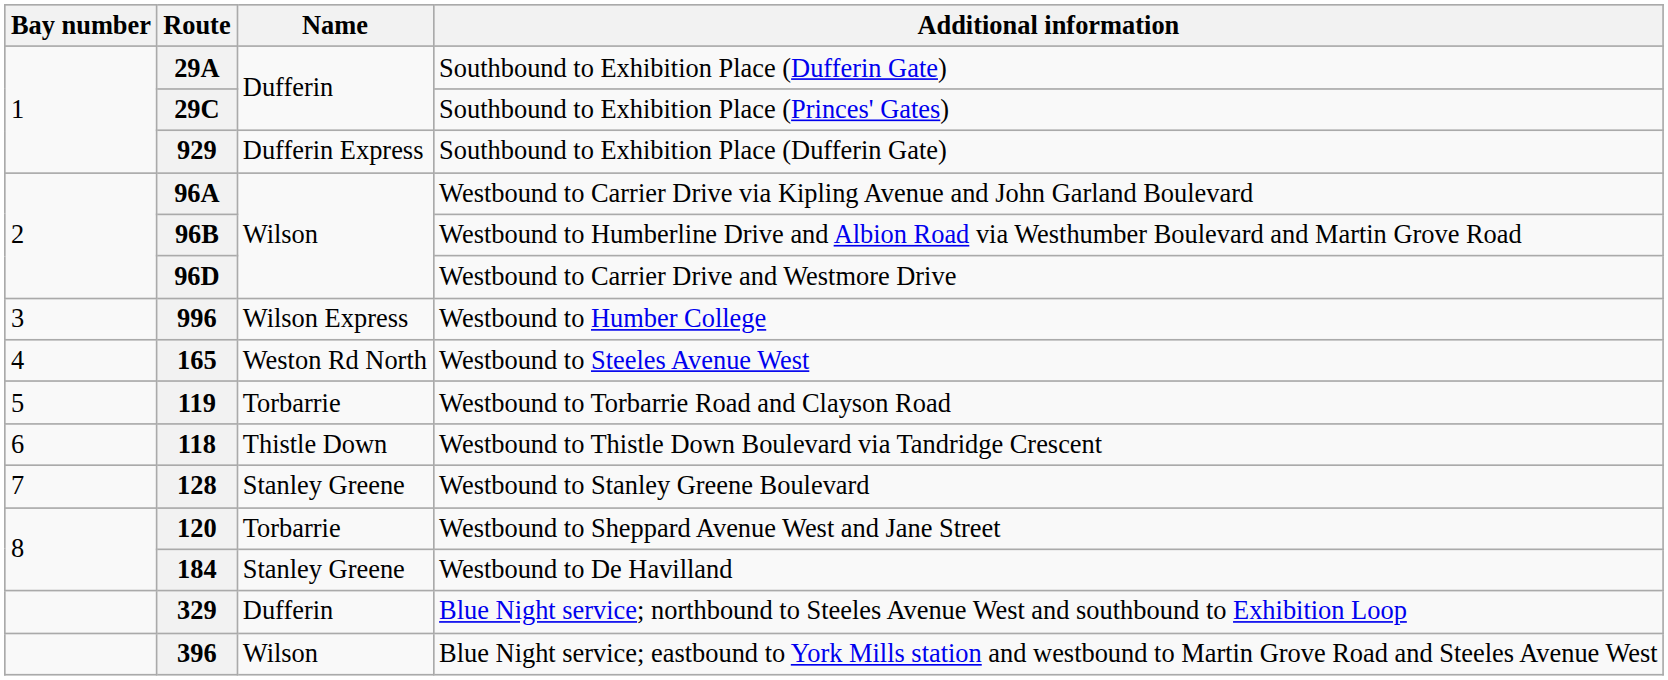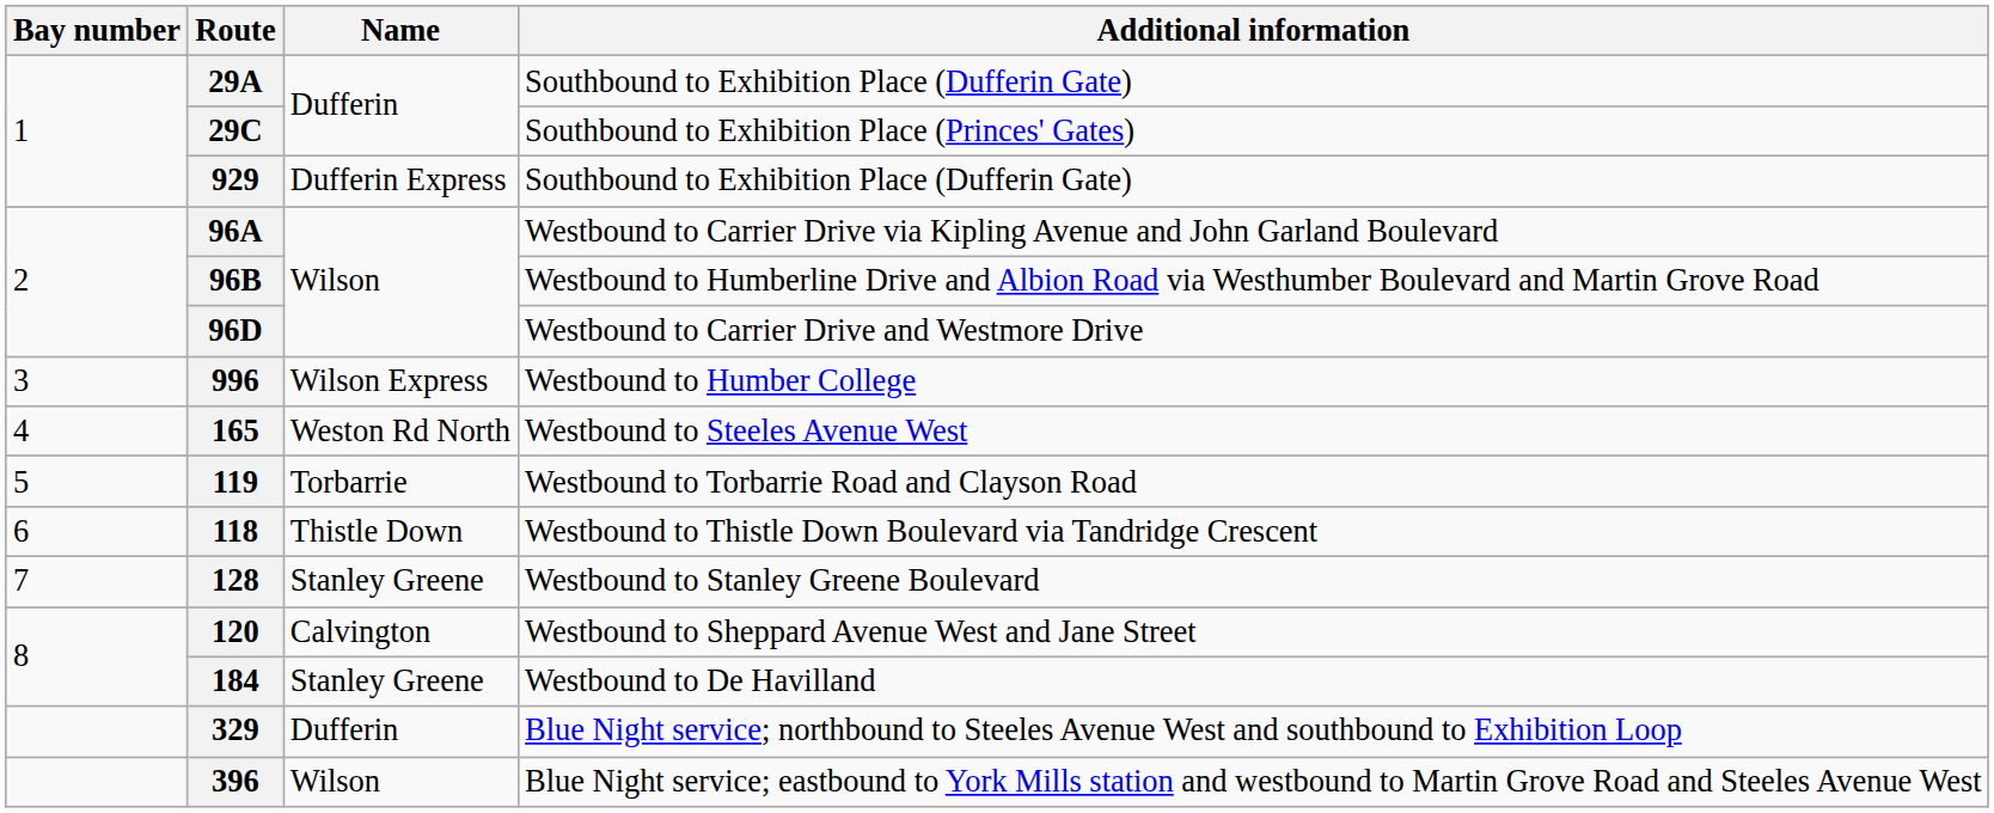 <table class="wikitable">
 <tr>
 <th>Bay number</th>
 <th>Route</th>
 <th>Name</th>
 <th>Additional information</th>
 </tr>
 <tr>
 <td rowspan="3">1</td>
 <th>29A</th>
 <td rowspan="2">Dufferin</td>
 <td>Southbound to Exhibition Place (<a href='#'>Dufferin Gate</a>)</td>
 </tr>
 <tr>
 <th>29C</th>
 <td>Southbound to Exhibition Place (<a href='#'>Princes' Gates</a>)</td>
 </tr>
 <tr>
 <th>929</th>
 <td>Dufferin Express</td>
 <td>Southbound to Exhibition Place (Dufferin Gate)</td>
 </tr>
 <tr>
 <td rowspan="3">2</td>
 <th>96A</th>
 <td rowspan="3">Wilson</td>
 <td>Westbound to Carrier Drive via Kipling Avenue and John Garland Boulevard</td>
 </tr>
 <tr>
 <th>96B</th>
 <td>Westbound to Humberline Drive and <a href='#'>Albion Road</a> via Westhumber Boulevard and Martin Grove Road</td>
 </tr>
 <tr>
 <th>96D</th>
 <td>Westbound to Carrier Drive and Westmore Drive</td>
 </tr>
 <tr>
 <td>3</td>
 <th>996</th>
 <td>Wilson Express</td>
 <td>Westbound to <a href='#'>Humber College</a> <br></td>
 </tr>
 <tr>
 <td>4</td>
 <th>165</th>
 <td>Weston Rd North</td>
 <td>Westbound to <a href='#'>Steeles Avenue West</a></td>
 </tr>
 <tr>
 <td>5</td>
 <th>119</th>
 <td>Torbarrie</td>
 <td>Westbound to Torbarrie Road and Clayson Road</td>
 </tr>
 <tr>
 <td>6</td>
 <th>118</th>
 <td>Thistle Down</td>
 <td>Westbound to Thistle Down Boulevard via Tandridge Crescent</td>
 </tr>
 <tr>
 <td>7</td>
 <th>128</th>
 <td>Stanley Greene</td>
 <td>Westbound to Stanley Greene Boulevard <br></td>
 </tr>
 <tr>
 <td rowspan="2">8</td>
 <th>120</th>
-<td>Torbarrie</td>
+<td>Calvington</td>
 <td>Westbound to Sheppard Avenue West and Jane Street</td>
 </tr>
 <tr>
 <th>184</th>
 <td>Stanley Greene</td>
 <td>Westbound to De Havilland</td>
 </tr>
 <tr>
 <td></td>
 <th>329</th>
 <td>Dufferin</td>
 <td><a href='#'>Blue Night service</a>; northbound to Steeles Avenue West and southbound to <a href='#'>Exhibition Loop</a><br></td>
 </tr>
 <tr>
 <td></td>
 <th>396</th>
 <td>Wilson</td>
 <td>Blue Night service; eastbound to <a href='#'>York Mills station</a> and westbound to Martin Grove Road and Steeles Avenue West<br></td>
 </tr>
 </table>
